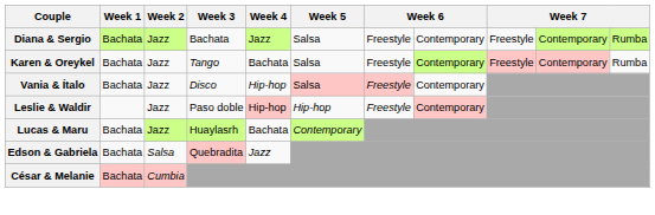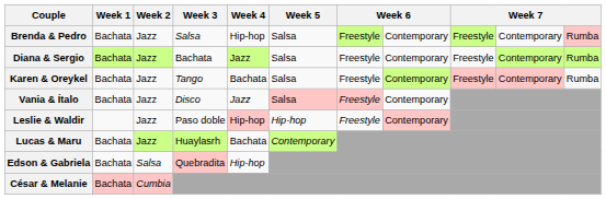 <table class="wikitable" style="text-align:left; font-size:95%; line-height:25px;">
 <tr>
 <th>Couple</th>
 <th>Week 1</th>
 <th>Week 2</th>
 <th>Week 3</th>
 <th>Week 4</th>
 <th>Week 5</th>
 <th colspan=2>Week 6</th>
 <th colspan=3>Week 7</th>
+</tr>
+<tr>
+<th>Brenda & Pedro</th>
+<td>Bachata</td>
+<td>Jazz</td>
+<td><em>Salsa</em></td>
+<td>Hip-hop<br></td>
+<td>Salsa</td>
+<td style="background:#ccff88;">Freestyle</td>
+<td>Contemporary</td>
+<td style="background:#ccff88;">Freestyle</td>
+<td>Contemporary</td>
+<td style="background:#ffc6c6;">Rumba</td>
 </tr>
 <tr>
 <th>Diana & Sergio</th>
 <td style="background:#ccff88;">Bachata</td>
 <td style="background:#ccff88;">Jazz</td>
 <td>Bachata</td>
 <td style="background:#ccff88;">Jazz<br></td>
 <td>Salsa</td>
 <td>Freestyle</td>
 <td>Contemporary</td>
 <td>Freestyle</td>
 <td style="background:#ccff88;">Contemporary</td>
 <td style="background:#ccff88;">Rumba</td>
 </tr>
 <tr>
 <th>Karen & Oreykel</th>
 <td>Bachata</td>
 <td>Jazz</td>
 <td><em>Tango</em></td>
 <td>Bachata<br></td>
 <td>Salsa</td>
 <td>Freestyle</td>
 <td style="background:#ccff88;">Contemporary</td>
 <td style="background:#ffc6c6;">Freestyle</td>
 <td style="background:#ffc6c6;">Contemporary</td>
 <td>Rumba</td>
 </tr>
 <tr>
 <th>Vania & Ítalo</th>
 <td>Bachata</td>
 <td>Jazz</td>
 <td><em>Disco</em></td>
-<td><em>Hip-hop</em><br></td>
+<td><em>Jazz</em><br></td>
 <td style="background:#ffc6c6;">Salsa</td>
 <td style="background:#ffc6c6;"><em>Freestyle</em></td>
 <td>Contemporary</td>
 <td colspan=3 style="background:darkgrey;"></td>
 </tr>
 <tr>
 <th>Leslie & Waldir</th>
 <td></td>
 <td>Jazz</td>
 <td>Paso doble</td>
 <td style="background:#ffc6c6;">Hip-hop<br></td>
 <td><em>Hip-hop</em></td>
 <td><em>Freestyle</em></td>
 <td style="background:#ffc6c6;">Contemporary</td>
 <td colspan=3 style="background:darkgrey;"></td>
 </tr>
 <tr>
 <th>Lucas & Maru</th>
 <td>Bachata</td>
 <td style="background:#ccff88;">Jazz</td>
 <td style="background:#ccff88;">Huaylasrh</td>
 <td>Bachata<br></td>
 <td style="background:#ccff88;"><em>Contemporary</em></td>
 <td colspan=5 style="background:darkgrey;"></td>
 </tr>
 <tr>
 <th>Edson & Gabriela</th>
 <td>Bachata</td>
 <td><em>Salsa</em></td>
 <td style="background:#ffc6c6;">Quebradita</td>
-<td><em>Jazz</em><br></td>
+<td><em>Hip-hop</em><br></td>
 <td colspan=6 style="background:darkgrey;"></td>
 </tr>
 <tr>
 <th>César & Melanie</th>
 <td style="background:#ffc6c6;">Bachata</td>
 <td style="background:#ffc6c6;"><em>Cumbia</em></td>
 <td colspan=8 style="background:darkgrey;"></td>
 </tr>
 </table>
